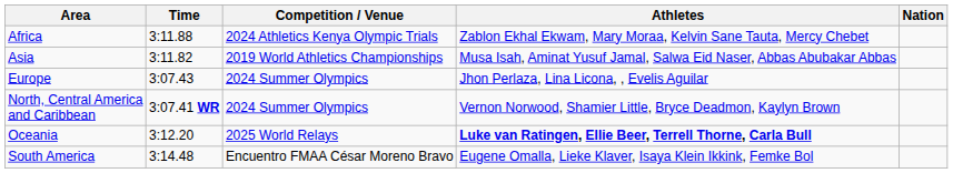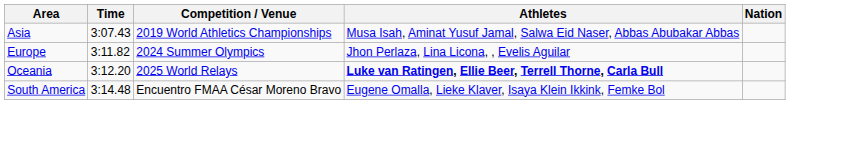 <table class="wikitable">
 <tr>
 <th>Area</th>
 <th>Time</th>
 <th>Competition / Venue</th>
 <th>Athletes</th>
 <th>Nation</th>
 </tr>
 <tr>
-<td><a href='#'>Africa</a> </td>
-<td>3:11.88 </td>
-<td><a href='#'>2024 Athletics Kenya Olympic Trials</a></td>
-<td><a href='#'>Zablon Ekhal Ekwam</a>, <a href='#'>Mary Moraa</a>, <a href='#'>Kelvin Sane Tauta</a>, <a href='#'>Mercy Chebet</a></td>
-<td></td>
-</tr>
-<tr>
 <td><a href='#'>Asia</a> </td>
-<td>3:11.82</td>
+<td>3:07.43</td>
 <td><a href='#'>2019 World Athletics Championships</a></td>
 <td><a href='#'>Musa Isah</a>, <a href='#'>Aminat Yusuf Jamal</a>, <a href='#'>Salwa Eid Naser</a>, <a href='#'>Abbas Abubakar Abbas</a></td>
 <td></td>
 </tr>
 <tr>
 <td><a href='#'>Europe</a> </td>
-<td>3:07.43</td>
+<td>3:11.82</td>
 <td><a href='#'>2024 Summer Olympics</a></td>
 <td><a href='#'>Jhon Perlaza</a>, <a href='#'>Lina Licona</a>, , <a href='#'>Evelis Aguilar</a></td>
-<td></td>
-</tr>
-<tr>
-<td><a href='#'>North, Central America<br> and Caribbean</a> </td>
-<td>3:07.41 <strong><a href='#'>WR</a></strong></td>
-<td><a href='#'>2024 Summer Olympics</a></td>
-<td><a href='#'>Vernon Norwood</a>, <a href='#'>Shamier Little</a>, <a href='#'>Bryce Deadmon</a>, <a href='#'>Kaylyn Brown</a></td>
 <td></td>
 </tr>
 <tr>
 <td><a href='#'>Oceania</a> </td>
 <td>3:12.20</td>
 <td><a href='#'>2025 World Relays</a></td>
 <td><strong><a href='#'>Luke van Ratingen</a>, <a href='#'>Ellie Beer</a>, <a href='#'>Terrell Thorne</a>, <a href='#'>Carla Bull</a></strong></td>
 <td></td>
 </tr>
 <tr>
 <td><a href='#'>South America</a> </td>
 <td>3:14.48</td>
 <td>Encuentro FMAA César Moreno Bravo</td>
 <td><a href='#'>Eugene Omalla</a>, <a href='#'>Lieke Klaver</a>, <a href='#'>Isaya Klein Ikkink</a>, <a href='#'>Femke Bol</a></td>
 <td></td>
 </tr>
 </table>
